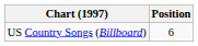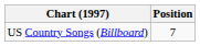 <table class="wikitable sortable">
 <tr>
 <th scope="col">Chart (1997)</th>
 <th scope="col">Position</th>
 </tr>
 <tr>
 <td>US <a href='#'>Country Songs</a> (<em><a href='#'>Billboard</a></em>)</td>
-<td align="center">6</td>
+<td align="center">7</td>
 </tr>
 </table>
